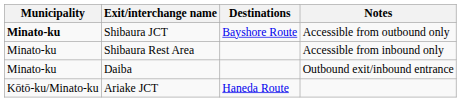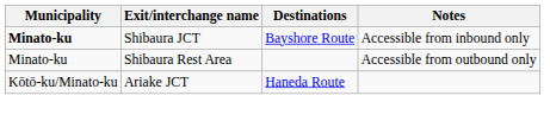 <table class=wikitable>
 <tr>
 <th>Municipality</th>
 <th>Exit/interchange name</th>
 <th>Destinations</th>
 <th>Notes</th>
 </tr>
 <tr>
 <td><strong>Minato-ku</strong></td>
 <td>Shibaura JCT</td>
 <td><a href='#'>Bayshore Route</a></td>
-<td>Accessible from outbound only</td>
+<td>Accessible from inbound only</td>
 </tr>
 <tr>
 <td>Minato-ku</td>
 <td>Shibaura Rest Area</td>
 <td></td>
-<td>Accessible from inbound only</td>
-</tr>
-<tr>
-<td>Minato-ku</td>
-<td>Daiba</td>
-<td></td>
-<td>Outbound exit/inbound entrance</td>
+<td>Accessible from outbound only</td>
 </tr>
 <tr>
 <td>Kōtō-ku/Minato-ku</td>
 <td>Ariake JCT</td>
 <td><a href='#'>Haneda Route</a></td>
 <td></td>
 </tr>
 </table>
